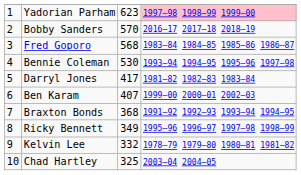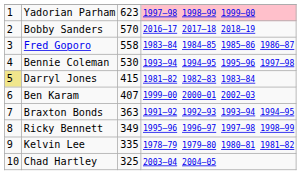 <table class="wikitable">
 <tr>
 </tr>
 <tr>
 <td>1</td>
 <td>Yadorian Parham</td>
 <td>623</td>
 <td style="background: pink; font-size:80%;"><a href='#'>1997–98</a> <a href='#'>1998–99</a> <a href='#'>1999–00</a></td>
 </tr>
 <tr>
 <td>2</td>
 <td>Bobby Sanders</td>
 <td>570</td>
 <td style="font-size:80%;"><a href='#'>2016–17</a> <a href='#'>2017–18</a> <a href='#'>2018–19</a></td>
 </tr>
 <tr>
 <td>3</td>
 <td><a href='#'>Fred Goporo</a></td>
-<td>568</td>
+<td>558</td>
 <td style="font-size:80%;"><a href='#'>1983–84</a> <a href='#'>1984–85</a> <a href='#'>1985–86</a> <a href='#'>1986–87</a></td>
 </tr>
 <tr>
 <td>4</td>
 <td>Bennie Coleman</td>
 <td>530</td>
 <td style="font-size:80%;"><a href='#'>1993–94</a> <a href='#'>1994–95</a> <a href='#'>1995–96</a> <a href='#'>1997–98</a></td>
 </tr>
 <tr>
-<td>5</td>
+<td style="background: khaki;">5</td>
 <td>Darryl Jones</td>
-<td>417</td>
+<td>415</td>
 <td style="font-size:80%;"><a href='#'>1981–82</a> <a href='#'>1982–83</a> <a href='#'>1983–84</a></td>
 </tr>
 <tr>
 <td>6</td>
 <td>Ben Karam</td>
 <td>407</td>
 <td style="font-size:80%;"><a href='#'>1999–00</a> <a href='#'>2000–01</a> <a href='#'>2002–03</a></td>
 </tr>
 <tr>
 <td>7</td>
 <td>Braxton Bonds</td>
-<td>368</td>
+<td>363</td>
 <td style="font-size:80%;"><a href='#'>1991–92</a> <a href='#'>1992–93</a> <a href='#'>1993–94</a> <a href='#'>1994–95</a></td>
 </tr>
 <tr>
 <td>8</td>
 <td>Ricky Bennett</td>
 <td>349</td>
 <td style="font-size:80%;"><a href='#'>1995–96</a> <a href='#'>1996–97</a> <a href='#'>1997–98</a> <a href='#'>1998–99</a></td>
 </tr>
 <tr>
 <td>9</td>
 <td>Kelvin Lee</td>
-<td>332</td>
+<td>335</td>
 <td style="font-size:80%;"><a href='#'>1978–79</a> <a href='#'>1979–80</a> <a href='#'>1980–81</a> <a href='#'>1981–82</a></td>
 </tr>
 <tr>
 <td>10</td>
 <td>Chad Hartley</td>
 <td>325</td>
 <td style="font-size:80%;"><a href='#'>2003–04</a> <a href='#'>2004–05</a></td>
 </tr>
 </table>
